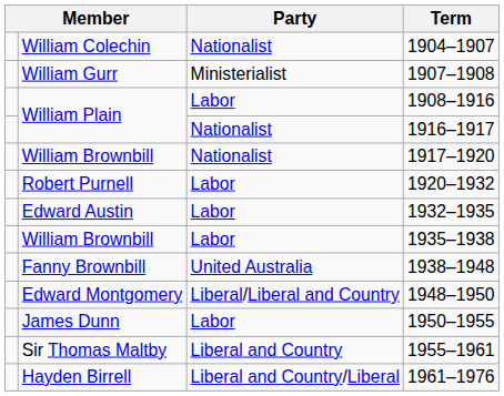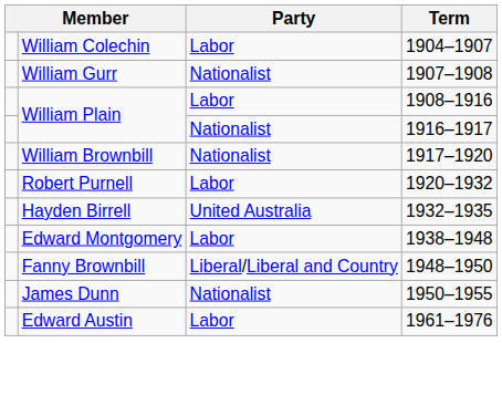 <table class="wikitable">
 <tr>
 <th colspan="2">Member</th>
 <th>Party</th>
 <th>Term</th>
 </tr>
 <tr>
 <td> </td>
 <td><a href='#'>William Colechin</a></td>
-<td><a href='#'>Nationalist</a></td>
+<td><a href='#'>Labor</a></td>
 <td>1904–1907</td>
 </tr>
 <tr>
 <td> </td>
 <td><a href='#'>William Gurr</a></td>
-<td>Ministerialist</td>
+<td><a href='#'>Nationalist</a></td>
 <td>1907–1908</td>
 </tr>
 <tr>
 <td> </td>
 <td rowspan=2><a href='#'>William Plain</a></td>
 <td><a href='#'>Labor</a></td>
 <td>1908–1916</td>
 </tr>
 <tr>
 <td> </td>
 <td><a href='#'>Nationalist</a></td>
 <td>1916–1917</td>
 </tr>
 <tr>
 <td> </td>
 <td><a href='#'>William Brownbill</a></td>
 <td><a href='#'>Nationalist</a></td>
 <td>1917–1920</td>
 </tr>
 <tr>
 <td> </td>
 <td><a href='#'>Robert Purnell</a></td>
 <td><a href='#'>Labor</a></td>
 <td>1920–1932</td>
 </tr>
 <tr>
 <td> </td>
-<td><a href='#'>Edward Austin</a></td>
-<td><a href='#'>Labor</a></td>
+<td><a href='#'>Hayden Birrell</a></td>
+<td><a href='#'>United Australia</a></td>
 <td>1932–1935</td>
 </tr>
 <tr>
 <td> </td>
-<td><a href='#'>William Brownbill</a></td>
+<td><a href='#'>Edward Montgomery</a></td>
 <td><a href='#'>Labor</a></td>
-<td>1935–1938</td>
+<td>1938–1948</td>
 </tr>
 <tr>
 <td> </td>
 <td><a href='#'>Fanny Brownbill</a></td>
-<td><a href='#'>United Australia</a></td>
-<td>1938–1948</td>
-</tr>
-<tr>
-<td> </td>
-<td><a href='#'>Edward Montgomery</a></td>
 <td><a href='#'>Liberal</a>/<a href='#'>Liberal and Country</a></td>
 <td>1948–1950</td>
 </tr>
 <tr>
 <td> </td>
 <td><a href='#'>James Dunn</a></td>
-<td><a href='#'>Labor</a></td>
+<td><a href='#'>Nationalist</a></td>
 <td>1950–1955</td>
 </tr>
 <tr>
 <td> </td>
-<td>Sir <a href='#'>Thomas Maltby</a></td>
-<td><a href='#'>Liberal and Country</a></td>
-<td>1955–1961</td>
-</tr>
-<tr>
-<td> </td>
-<td><a href='#'>Hayden Birrell</a></td>
-<td><a href='#'>Liberal and Country</a>/<a href='#'>Liberal</a></td>
+<td><a href='#'>Edward Austin</a></td>
+<td><a href='#'>Labor</a></td>
 <td>1961–1976</td>
 </tr>
 </table>
